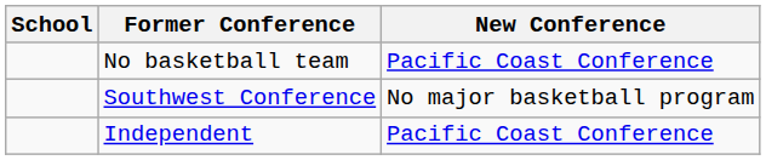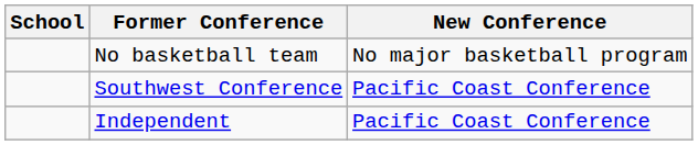 <table class="wikitable sortable">
 <tr>
 <th>School</th>
 <th>Former Conference</th>
 <th>New Conference</th>
 </tr>
 <tr>
 <td></td>
 <td>No basketball team</td>
-<td><a href='#'>Pacific Coast Conference</a></td>
+<td>No major basketball program</td>
 </tr>
 <tr>
 <td></td>
 <td><a href='#'>Southwest Conference</a></td>
-<td>No major basketball program</td>
+<td><a href='#'>Pacific Coast Conference</a></td>
 </tr>
 <tr>
 <td></td>
 <td><a href='#'>Independent</a></td>
 <td><a href='#'>Pacific Coast Conference</a></td>
 </tr>
 </table>
